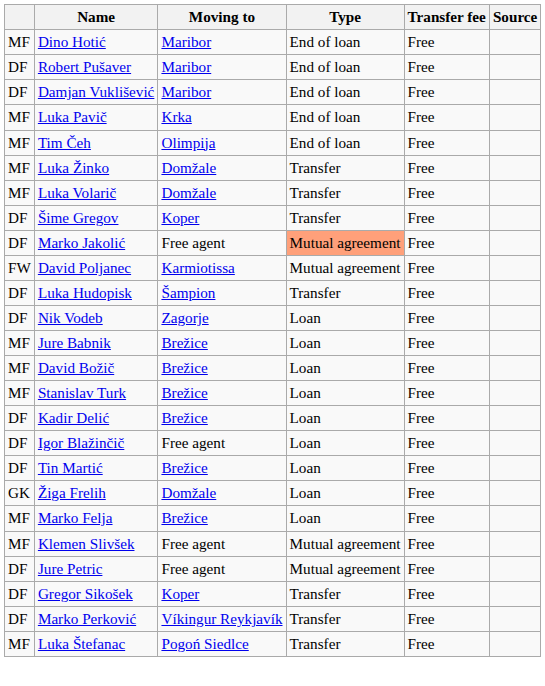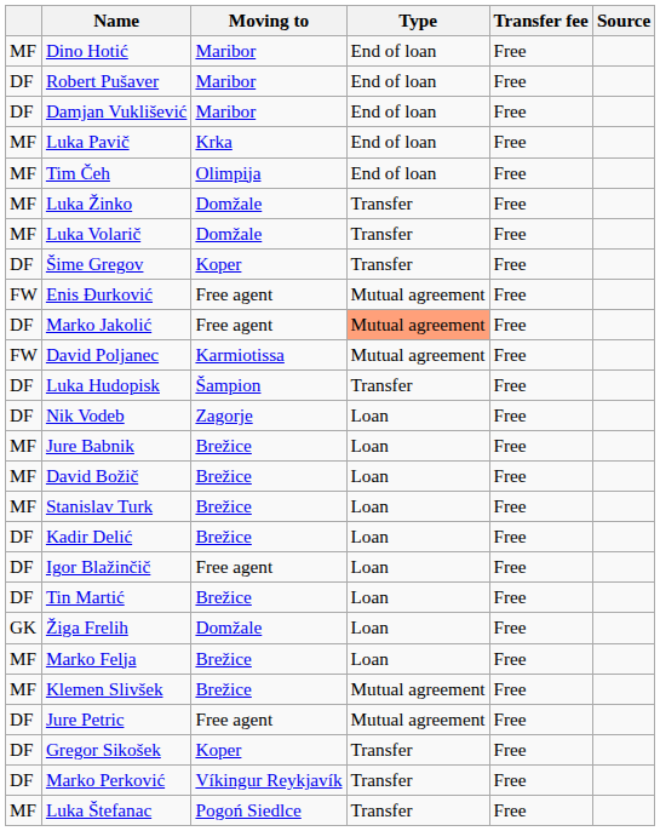 <table class="wikitable sortable" style="font-size:95%;">
 <tr>
 <th></th>
 <th>Name</th>
 <th>Moving to</th>
 <th>Type</th>
 <th>Transfer fee</th>
 <th>Source</th>
 </tr>
 <tr>
 <td>MF</td>
 <td> <a href='#'>Dino Hotić</a></td>
 <td><a href='#'>Maribor</a></td>
 <td>End of loan</td>
 <td>Free</td>
 <td></td>
 </tr>
 <tr>
 <td>DF</td>
 <td> <a href='#'>Robert Pušaver</a></td>
 <td><a href='#'>Maribor</a></td>
 <td>End of loan</td>
 <td>Free</td>
 <td></td>
 </tr>
 <tr>
 <td>DF</td>
 <td> <a href='#'>Damjan Vuklišević</a></td>
 <td><a href='#'>Maribor</a></td>
 <td>End of loan</td>
 <td>Free</td>
 <td></td>
 </tr>
 <tr>
 <td>MF</td>
 <td> <a href='#'>Luka Pavič</a></td>
 <td><a href='#'>Krka</a></td>
 <td>End of loan</td>
 <td>Free</td>
 <td></td>
 </tr>
 <tr>
 <td>MF</td>
 <td> <a href='#'>Tim Čeh</a></td>
 <td><a href='#'>Olimpija</a></td>
 <td>End of loan</td>
 <td>Free</td>
 <td></td>
 </tr>
 <tr>
 <td>MF</td>
 <td> <a href='#'>Luka Žinko</a></td>
 <td><a href='#'>Domžale</a></td>
 <td>Transfer</td>
 <td>Free</td>
 <td></td>
 </tr>
 <tr>
 <td>MF</td>
 <td> <a href='#'>Luka Volarič</a></td>
 <td><a href='#'>Domžale</a></td>
 <td>Transfer</td>
 <td>Free</td>
 <td></td>
 </tr>
 <tr>
 <td>DF</td>
 <td> <a href='#'>Šime Gregov</a></td>
 <td><a href='#'>Koper</a></td>
 <td>Transfer</td>
+<td>Free</td>
+<td></td>
+</tr>
+<tr>
+<td>FW</td>
+<td> <a href='#'>Enis Đurković</a></td>
+<td>Free agent</td>
+<td>Mutual agreement</td>
 <td>Free</td>
 <td></td>
 </tr>
 <tr>
 <td>DF</td>
 <td> <a href='#'>Marko Jakolić</a></td>
 <td>Free agent</td>
 <td style="background: lightsalmon;">Mutual agreement</td>
 <td>Free</td>
 <td></td>
 </tr>
 <tr>
 <td>FW</td>
 <td> <a href='#'>David Poljanec</a></td>
 <td> <a href='#'>Karmiotissa</a></td>
 <td>Mutual agreement</td>
 <td>Free</td>
 <td></td>
 </tr>
 <tr>
 <td>DF</td>
 <td> <a href='#'>Luka Hudopisk</a></td>
 <td><a href='#'>Šampion</a></td>
 <td>Transfer</td>
 <td>Free</td>
 <td></td>
 </tr>
 <tr>
 <td>DF</td>
 <td> <a href='#'>Nik Vodeb</a></td>
 <td><a href='#'>Zagorje</a></td>
 <td>Loan</td>
 <td>Free</td>
 <td></td>
 </tr>
 <tr>
 <td>MF</td>
 <td> <a href='#'>Jure Babnik</a></td>
 <td><a href='#'>Brežice</a></td>
 <td>Loan</td>
 <td>Free</td>
 <td></td>
 </tr>
 <tr>
 <td>MF</td>
 <td> <a href='#'>David Božič</a></td>
 <td><a href='#'>Brežice</a></td>
 <td>Loan</td>
 <td>Free</td>
 <td></td>
 </tr>
 <tr>
 <td>MF</td>
 <td> <a href='#'>Stanislav Turk</a></td>
 <td><a href='#'>Brežice</a></td>
 <td>Loan</td>
 <td>Free</td>
 <td></td>
 </tr>
 <tr>
 <td>DF</td>
 <td> <a href='#'>Kadir Delić</a></td>
 <td><a href='#'>Brežice</a></td>
 <td>Loan</td>
 <td>Free</td>
 <td></td>
 </tr>
 <tr>
 <td>DF</td>
 <td> <a href='#'>Igor Blažinčič</a></td>
 <td>Free agent</td>
 <td>Loan</td>
 <td>Free</td>
 <td></td>
 </tr>
 <tr>
 <td>DF</td>
 <td> <a href='#'>Tin Martić</a></td>
 <td><a href='#'>Brežice</a></td>
 <td>Loan</td>
 <td>Free</td>
 <td></td>
 </tr>
 <tr>
 <td>GK</td>
 <td> <a href='#'>Žiga Frelih</a></td>
 <td><a href='#'>Domžale</a></td>
 <td>Loan</td>
 <td>Free</td>
 <td></td>
 </tr>
 <tr>
 <td>MF</td>
 <td> <a href='#'>Marko Felja</a></td>
 <td><a href='#'>Brežice</a></td>
 <td>Loan</td>
 <td>Free</td>
 <td></td>
 </tr>
 <tr>
 <td>MF</td>
 <td> <a href='#'>Klemen Slivšek</a></td>
-<td>Free agent</td>
+<td><a href='#'>Brežice</a></td>
 <td>Mutual agreement</td>
 <td>Free</td>
 <td></td>
 </tr>
 <tr>
 <td>DF</td>
 <td> <a href='#'>Jure Petric</a></td>
 <td>Free agent</td>
 <td>Mutual agreement</td>
 <td>Free</td>
 <td></td>
 </tr>
 <tr>
 <td>DF</td>
 <td> <a href='#'>Gregor Sikošek</a></td>
 <td><a href='#'>Koper</a></td>
 <td>Transfer</td>
 <td>Free</td>
 <td></td>
 </tr>
 <tr>
 <td>DF</td>
 <td> <a href='#'>Marko Perković</a></td>
 <td> <a href='#'>Víkingur Reykjavík</a></td>
 <td>Transfer</td>
 <td>Free</td>
 <td></td>
 </tr>
 <tr>
 <td>MF</td>
 <td> <a href='#'>Luka Štefanac</a></td>
 <td> <a href='#'>Pogoń Siedlce</a></td>
 <td>Transfer</td>
 <td>Free</td>
 <td></td>
 </tr>
 </table>
